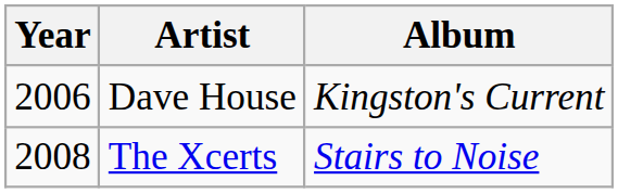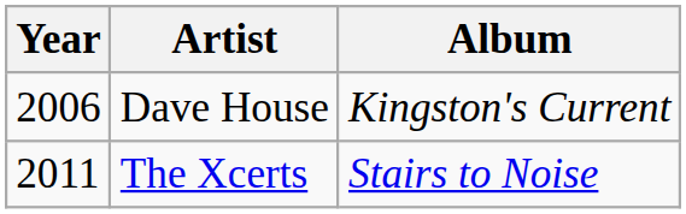 <table class="wikitable">
 <tr>
 <th>Year</th>
 <th>Artist</th>
 <th>Album</th>
 </tr>
 <tr>
 <td>2006</td>
 <td>Dave House</td>
 <td><em>Kingston's Current</em></td>
 </tr>
 <tr>
-<td>2008</td>
+<td>2011</td>
 <td><a href='#'>The Xcerts</a></td>
 <td><em><a href='#'>Stairs to Noise</a></em></td>
 </tr>
 </table>
